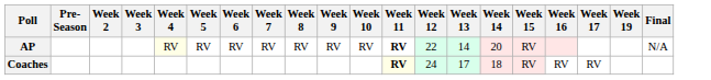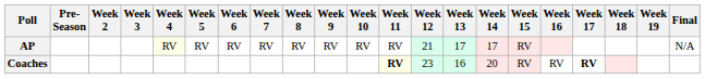 <table class="wikitable" style="white-space:nowrap;font-size:90%">
 <tr>
 <th>Poll</th>
 <th>Pre-<br>Season</th>
 <th>Week<br>2</th>
 <th>Week<br>3</th>
 <th>Week<br>4</th>
 <th>Week<br>5</th>
 <th>Week<br>6</th>
 <th>Week<br>7</th>
 <th>Week<br>8</th>
 <th>Week<br>9</th>
 <th>Week<br>10</th>
 <th>Week<br>11</th>
 <th>Week<br>12</th>
 <th>Week<br>13</th>
 <th>Week<br>14</th>
 <th>Week<br>15</th>
 <th>Week<br>16</th>
 <th>Week<br>17</th>
+<th>Week<br>18</th>
 <th>Week<br>19</th>
 <th>Final</th>
 </tr>
 <tr style="text-align:center;">
 <th>AP</th>
 <td style="background:#FFF;"></td>
 <td style="background:#FFF;"></td>
 <td style="background:#FFF;"></td>
 <td style="background:#FFFFE6;">RV</td>
 <td style="background:#FFF;">RV</td>
 <td style="background:#FFF;">RV</td>
 <td style="background:#FFF;">RV</td>
 <td style="background:#FFF;">RV</td>
 <td style="background:#FFF;">RV</td>
 <td style="background:#FFF;">RV</td>
-<td style="background:#FFF;"><strong>RV</strong></td>
-<td style="background:#D8FFEB;">22</td>
-<td style="background:#D8FFEB;">14</td>
-<td style="background:#FFE6E6;">20</td>
+<td style="background:#FFF;">RV</td>
+<td style="background:#D8FFEB;">21</td>
+<td style="background:#D8FFEB;">17</td>
+<td style="background:#FFE6E6;">17</td>
 <td style="background:#FFE6E6;">RV</td>
 <td style="background:#FFE6E6;"></td>
+<td style="background:#FFF;"></td>
 <td style="background:#FFF;"></td>
 <td style="background:#FFF;"></td>
 <td style="background:#FFF;">N/A</td>
 </tr>
 <tr style="text-align:center;">
 <th>Coaches</th>
 <td style="background:#FFF;"></td>
 <td style="background:#FFF;"></td>
 <td style="background:#FFF;"></td>
 <td style="background:#FFF;"></td>
 <td style="background:#FFF;"></td>
 <td style="background:#FFF;"></td>
 <td style="background:#FFF;"></td>
 <td style="background:#FFF;"></td>
 <td style="background:#FFF;"></td>
 <td style="background:#FFF;"></td>
 <td style="background:#FFFFE6;"><strong>RV</strong></td>
-<td style="background:#D8FFEB;">24</td>
-<td style="background:#D8FFEB;">17</td>
-<td style="background:#FFE6E6;">18</td>
+<td style="background:#D8FFEB;">23</td>
+<td style="background:#D8FFEB;">16</td>
+<td style="background:#FFE6E6;">20</td>
 <td style="background:#FFE6E6;">RV</td>
 <td style="background:#FFF;">RV</td>
-<td style="background:#FFF;">RV</td>
+<td style="background:#FFF;"><strong>RV</strong></td>
+<td style="background:#FFE6E6;"></td>
 <td style="background:#FFF;"></td>
 <td style="background:#FFF;"></td>
 </tr>
 </table>
